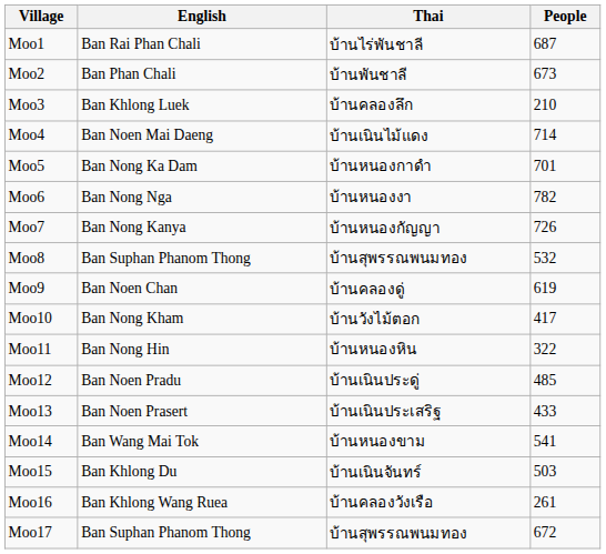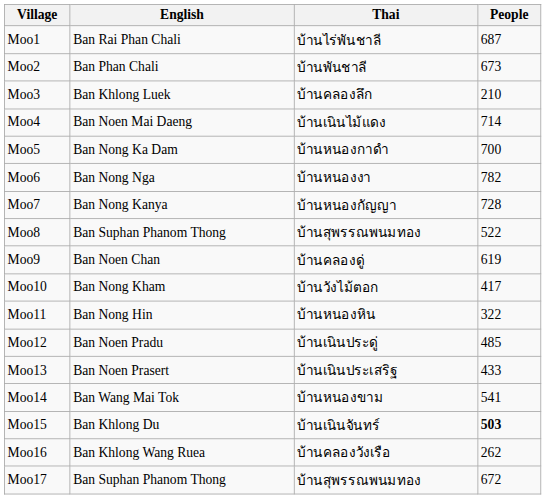 <table class="wikitable" style="width:50%;">
 <tr>
 <th>Village</th>
 <th>English</th>
 <th>Thai</th>
 <th>People</th>
 </tr>
 <tr>
 <td>Moo1</td>
 <td>Ban Rai Phan Chali</td>
 <td>บ้านไร่พันชาลี</td>
 <td>687</td>
 </tr>
 <tr>
 <td>Moo2</td>
 <td>Ban Phan Chali</td>
 <td>บ้านพันชาลี</td>
 <td>673</td>
 </tr>
 <tr>
 <td>Moo3</td>
 <td>Ban Khlong Luek</td>
 <td>บ้านคลองลึก</td>
 <td>210</td>
 </tr>
 <tr>
 <td>Moo4</td>
 <td>Ban Noen Mai Daeng</td>
 <td>บ้านเนินไม้แดง</td>
 <td>714</td>
 </tr>
 <tr>
 <td>Moo5</td>
 <td>Ban Nong Ka Dam</td>
 <td>บ้านหนองกาดำ</td>
-<td>701</td>
+<td>700</td>
 </tr>
 <tr>
 <td>Moo6</td>
 <td>Ban Nong Nga</td>
 <td>บ้านหนองงา</td>
 <td>782</td>
 </tr>
 <tr>
 <td>Moo7</td>
 <td>Ban Nong Kanya</td>
 <td>บ้านหนองกัญญา</td>
-<td>726</td>
+<td>728</td>
 </tr>
 <tr>
 <td>Moo8</td>
 <td>Ban Suphan Phanom Thong</td>
 <td>บ้านสุพรรณพนมทอง</td>
-<td>532</td>
+<td>522</td>
 </tr>
 <tr>
 <td>Moo9</td>
 <td>Ban Noen Chan</td>
 <td>บ้านคลองดู่</td>
 <td>619</td>
 </tr>
 <tr>
 <td>Moo10</td>
 <td>Ban Nong Kham</td>
 <td>บ้านวังไม้ตอก</td>
 <td>417</td>
 </tr>
 <tr>
 <td>Moo11</td>
 <td>Ban Nong Hin</td>
 <td>บ้านหนองหิน</td>
 <td>322</td>
 </tr>
 <tr>
 <td>Moo12</td>
 <td>Ban Noen Pradu</td>
 <td>บ้านเนินประดู่</td>
 <td>485</td>
 </tr>
 <tr>
 <td>Moo13</td>
 <td>Ban Noen Prasert</td>
 <td>บ้านเนินประเสริฐ</td>
 <td>433</td>
 </tr>
 <tr>
 <td>Moo14</td>
 <td>Ban Wang Mai Tok</td>
 <td>บ้านหนองขาม</td>
 <td>541</td>
 </tr>
 <tr>
 <td>Moo15</td>
 <td>Ban Khlong Du</td>
 <td>บ้านเนินจันทร์</td>
-<td>503</td>
+<td><strong>503</strong></td>
 </tr>
 <tr>
 <td>Moo16</td>
 <td>Ban Khlong Wang Ruea</td>
 <td>บ้านคลองวังเรือ</td>
-<td>261</td>
+<td>262</td>
 </tr>
 <tr>
 <td>Moo17</td>
 <td>Ban Suphan Phanom Thong</td>
 <td>บ้านสุพรรณพนมทอง</td>
 <td>672</td>
 </tr>
 </table>
